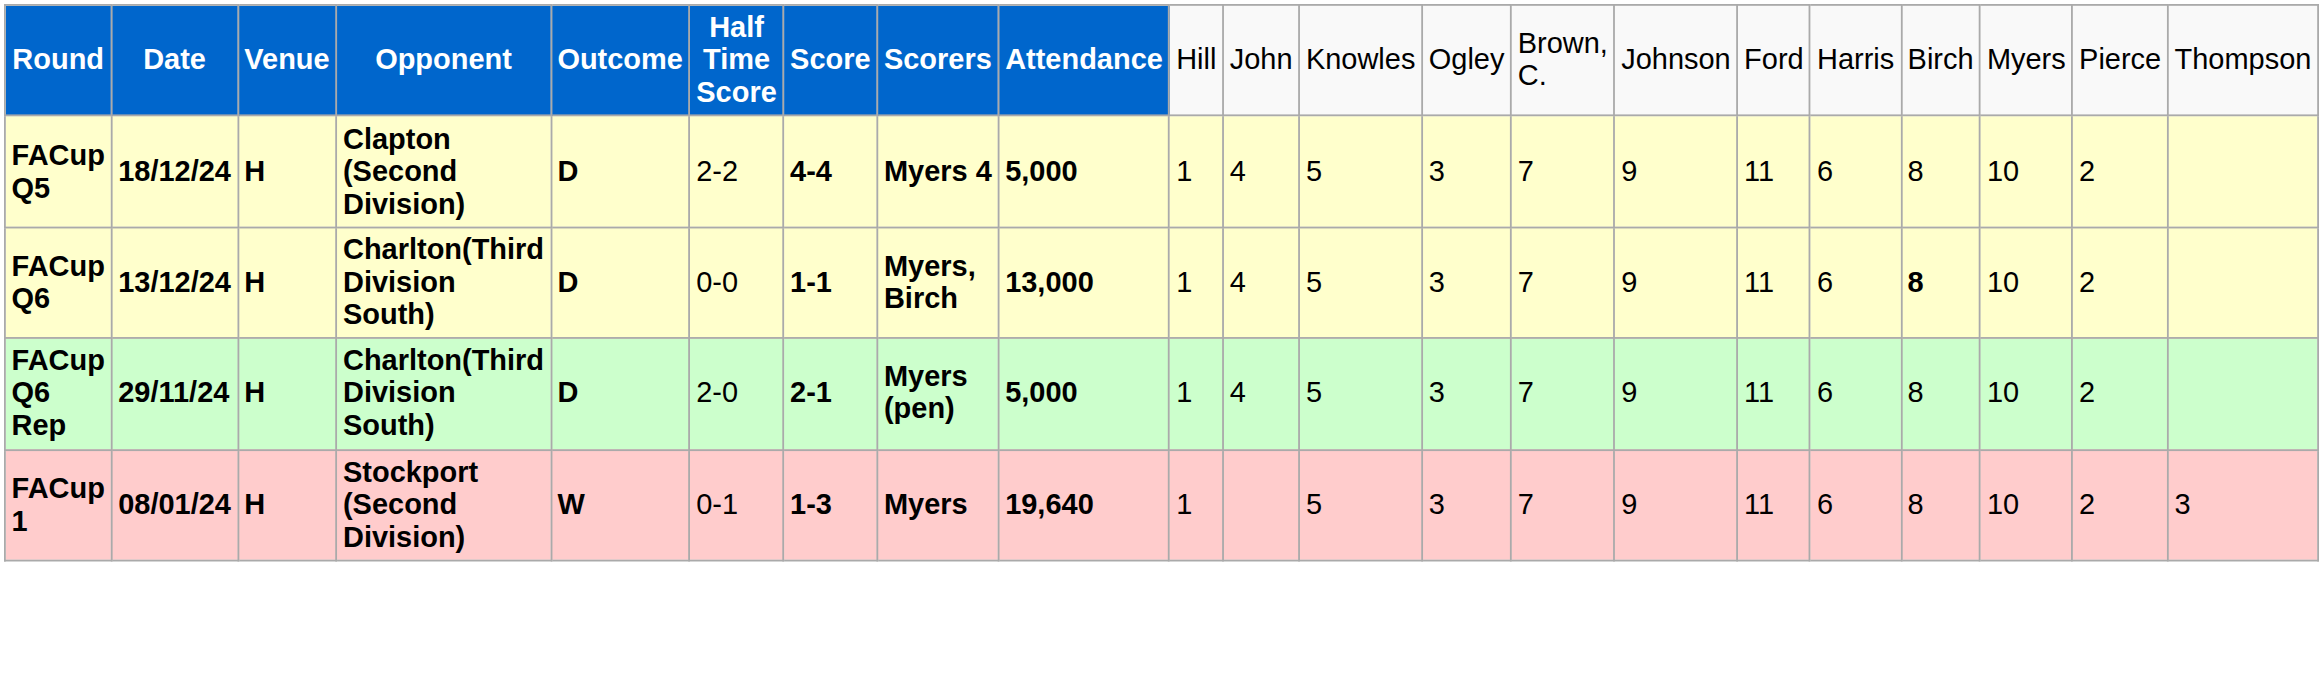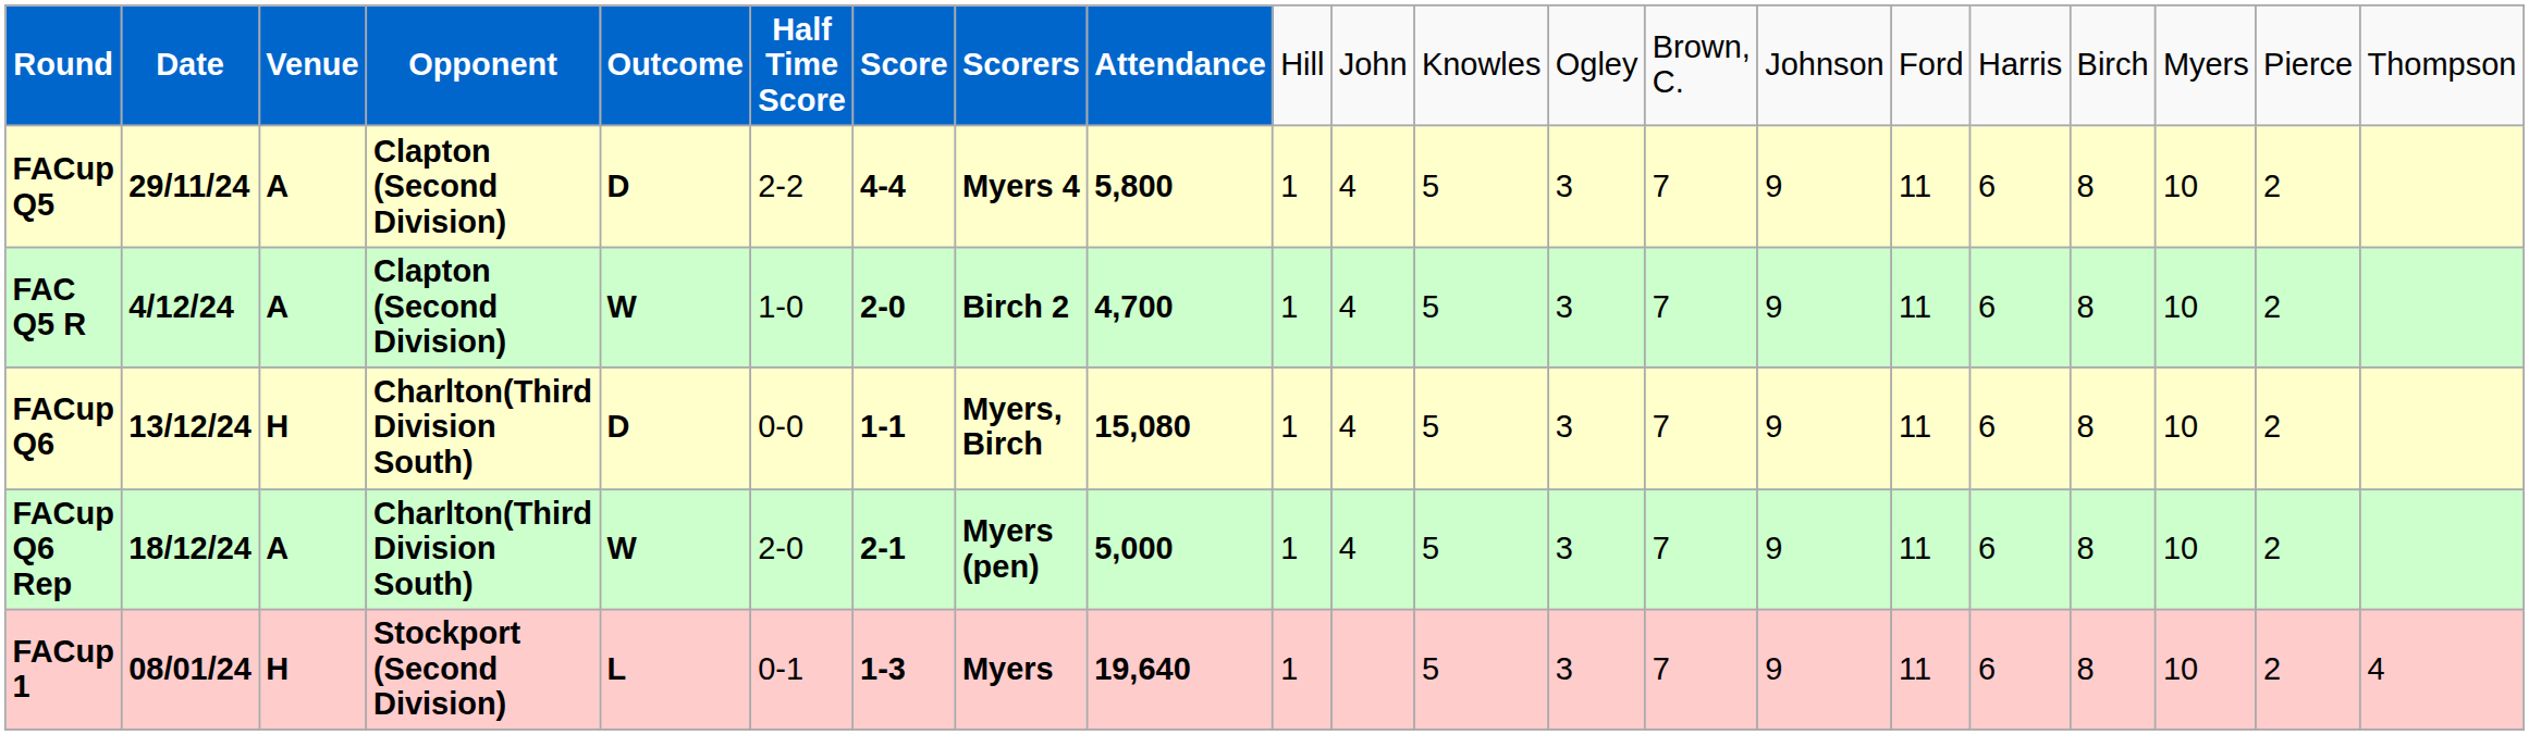 <table class="wikitable">
 <tr>
 <td style="background:#0066CC; color:#FFFFFF; text-align:center;"><strong>Round</strong></td>
 <td style="background:#0066CC; color:#FFFFFF; text-align:center;"><strong>Date</strong></td>
 <td style="background:#0066CC; color:#FFFFFF; text-align:center;"><strong>Venue</strong></td>
 <td style="background:#0066CC; color:#FFFFFF; text-align:center;"><strong>Opponent</strong></td>
 <td style="background:#0066CC; color:#FFFFFF; text-align:center;"><strong>Outcome</strong></td>
 <td style="background:#0066CC; color:#FFFFFF; text-align:center;"><strong>Half Time Score</strong></td>
 <td style="background:#0066CC; color:#FFFFFF; text-align:center;"><strong>Score</strong></td>
 <td style="background:#0066CC; color:#FFFFFF; text-align:center;"><strong>Scorers</strong></td>
 <td style="background:#0066CC; color:#FFFFFF; text-align:center;"><strong>Attendance</strong></td>
 <td>Hill</td>
 <td>John</td>
 <td>Knowles</td>
 <td>Ogley</td>
 <td>Brown, C.</td>
 <td>Johnson</td>
 <td>Ford</td>
 <td>Harris</td>
 <td>Birch</td>
 <td>Myers</td>
 <td>Pierce</td>
 <td>Thompson</td>
 </tr>
 <tr bgcolor="#FFFFCC">
 <td><strong>FACup Q5</strong></td>
-<td><strong>18/12/24</strong></td>
-<td><strong>H</strong></td>
+<td><strong>29/11/24</strong></td>
+<td><strong>A</strong></td>
 <td><strong>Clapton (Second Division)</strong></td>
 <td><strong>D</strong></td>
 <td>2-2</td>
 <td><strong>4-4</strong></td>
 <td><strong>Myers 4</strong></td>
-<td><strong>5,000</strong></td>
+<td><strong>5,800</strong></td>
+<td>1</td>
+<td>4</td>
+<td>5</td>
+<td>3</td>
+<td>7</td>
+<td>9</td>
+<td>11</td>
+<td>6</td>
+<td>8</td>
+<td>10</td>
+<td>2</td>
+<td></td>
+</tr>
+<tr bgcolor="#CCFFCC">
+<td><strong>FAC Q5 R</strong></td>
+<td><strong>4/12/24</strong></td>
+<td><strong>A</strong></td>
+<td><strong>Clapton (Second Division)</strong></td>
+<td><strong>W</strong></td>
+<td>1-0</td>
+<td><strong>2-0</strong></td>
+<td><strong>Birch 2</strong></td>
+<td><strong>4,700</strong></td>
 <td>1</td>
 <td>4</td>
 <td>5</td>
 <td>3</td>
 <td>7</td>
 <td>9</td>
 <td>11</td>
 <td>6</td>
 <td>8</td>
 <td>10</td>
 <td>2</td>
 <td></td>
 </tr>
 <tr bgcolor="#FFFFCC">
 <td><strong>FACup Q6</strong></td>
 <td><strong>13/12/24</strong></td>
 <td><strong>H</strong></td>
 <td><strong>Charlton(Third Division South)</strong></td>
 <td><strong>D</strong></td>
 <td>0-0</td>
 <td><strong>1-1</strong></td>
 <td><strong>Myers, Birch</strong></td>
-<td><strong>13,000</strong></td>
+<td><strong>15,080</strong></td>
 <td>1</td>
 <td>4</td>
 <td>5</td>
 <td>3</td>
 <td>7</td>
 <td>9</td>
 <td>11</td>
 <td>6</td>
-<td><strong>8</strong></td>
+<td>8</td>
 <td>10</td>
 <td>2</td>
 <td></td>
 </tr>
 <tr bgcolor="#CCFFCC">
 <td><strong>FACup Q6 Rep</strong></td>
-<td><strong>29/11/24</strong></td>
-<td><strong>H</strong></td>
+<td><strong>18/12/24</strong></td>
+<td><strong>A</strong></td>
 <td><strong>Charlton(Third Division South)</strong></td>
-<td><strong>D</strong></td>
+<td><strong>W</strong></td>
 <td>2-0</td>
 <td><strong>2-1</strong></td>
 <td><strong>Myers (pen)</strong></td>
 <td><strong>5,000</strong></td>
 <td>1</td>
 <td>4</td>
 <td>5</td>
 <td>3</td>
 <td>7</td>
 <td>9</td>
 <td>11</td>
 <td>6</td>
 <td>8</td>
 <td>10</td>
 <td>2</td>
 <td></td>
 </tr>
 <tr bgcolor="#FFCCCC">
 <td><strong>FACup 1</strong></td>
 <td><strong>08/01/24</strong></td>
 <td><strong>H</strong></td>
 <td><strong>Stockport (Second Division)</strong></td>
-<td><strong>W</strong></td>
+<td><strong>L</strong></td>
 <td>0-1</td>
 <td><strong>1-3</strong></td>
 <td><strong>Myers</strong></td>
 <td><strong>19,640</strong></td>
 <td>1</td>
 <td></td>
 <td>5</td>
 <td>3</td>
 <td>7</td>
 <td>9</td>
 <td>11</td>
 <td>6</td>
 <td>8</td>
 <td>10</td>
 <td>2</td>
-<td>3</td>
+<td>4</td>
 </tr>
 </table>
